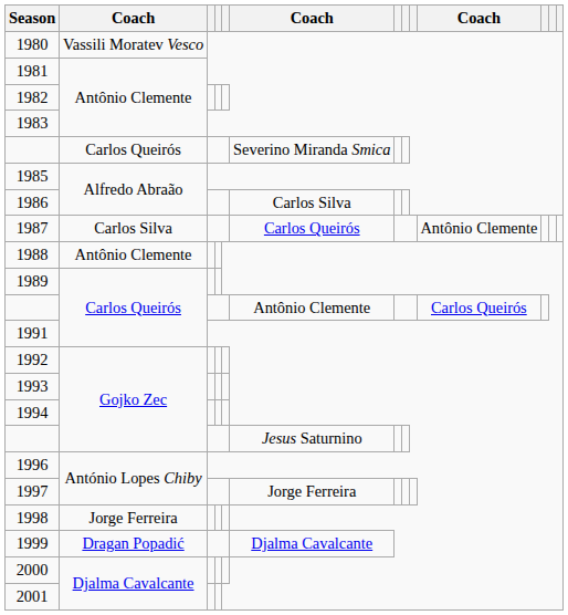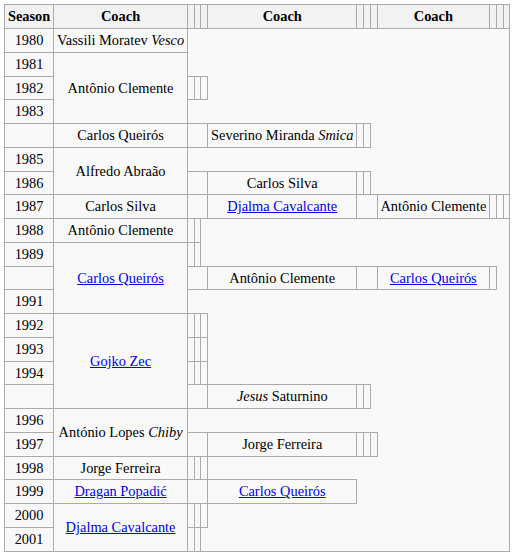 <table class="wikitable" style="text-align:center; font-size:90%">
 <tr>
 <th>Season</th>
 <th>Coach</th>
 <th></th>
 <th></th>
 <th></th>
 <th>Coach</th>
 <th></th>
 <th></th>
 <th></th>
 <th>Coach</th>
 <th></th>
 <th></th>
 <th></th>
 </tr>
 <tr>
 <td>1980</td>
 <td> Vassili Moratev <em>Vesco</em></td>
 </tr>
 <tr>
 <td>1981</td>
 <td rowspan=3> Antônio Clemente</td>
 </tr>
 <tr>
 <td>1982</td>
 <td></td>
 <td></td>
 <td></td>
 </tr>
 <tr>
 <td>1983</td>
 </tr>
 <tr>
 <td></td>
 <td> Carlos Queirós</td>
 <td colspan=3></td>
 <td> Severino Miranda <em>Smica</em></td>
 <td></td>
 <td></td>
 </tr>
 <tr>
 <td>1985</td>
 <td rowspan=2> Alfredo Abraão</td>
 </tr>
 <tr>
 <td>1986</td>
 <td colspan=3></td>
 <td> Carlos Silva</td>
 <td></td>
 <td></td>
 </tr>
 <tr>
 <td>1987</td>
 <td> Carlos Silva</td>
 <td colspan=3></td>
-<td> <a href='#'>Carlos Queirós</a></td>
+<td> <a href='#'>Djalma Cavalcante</a></td>
 <td colspan=3></td>
 <td> Antônio Clemente</td>
 <td></td>
 <td></td>
 <td></td>
 </tr>
 <tr>
 <td>1988</td>
 <td> Antônio Clemente</td>
 <td></td>
 <td></td>
 </tr>
 <tr>
 <td>1989</td>
 <td rowspan=3> <a href='#'>Carlos Queirós</a></td>
 <td></td>
 <td></td>
 </tr>
 <tr>
 <td></td>
 <td colspan=3></td>
 <td> Antônio Clemente</td>
 <td colspan=3></td>
 <td> <a href='#'>Carlos Queirós</a></td>
 <td></td>
 </tr>
 <tr>
 <td>1991</td>
 </tr>
 <tr>
 <td>1992</td>
 <td rowspan=4> <a href='#'>Gojko Zec</a></td>
 <td></td>
 <td></td>
 <td></td>
 </tr>
 <tr>
 <td>1993</td>
 <td></td>
 <td></td>
 <td></td>
 </tr>
 <tr>
 <td>1994</td>
 <td></td>
 <td></td>
 <td></td>
 </tr>
 <tr>
 <td></td>
 <td colspan=3></td>
 <td> <em>Jesus</em> Saturnino</td>
 <td></td>
 <td></td>
 </tr>
 <tr>
 <td>1996</td>
 <td rowspan=2> António Lopes <em>Chiby</em></td>
 </tr>
 <tr>
 <td>1997</td>
 <td colspan=3></td>
 <td> Jorge Ferreira</td>
 <td></td>
 <td></td>
 <td></td>
 </tr>
 <tr>
 <td>1998</td>
 <td> Jorge Ferreira</td>
 <td></td>
 <td></td>
 <td></td>
 </tr>
 <tr>
 <td>1999</td>
 <td> <a href='#'>Dragan Popadić</a></td>
 <td colspan=3></td>
-<td> <a href='#'>Djalma Cavalcante</a></td>
+<td> <a href='#'>Carlos Queirós</a></td>
 </tr>
 <tr>
 <td>2000</td>
 <td rowspan=2> <a href='#'>Djalma Cavalcante</a></td>
 <td></td>
 <td></td>
 <td></td>
 </tr>
 <tr>
 <td>2001</td>
 <td></td>
 <td></td>
 </tr>
 </table>
